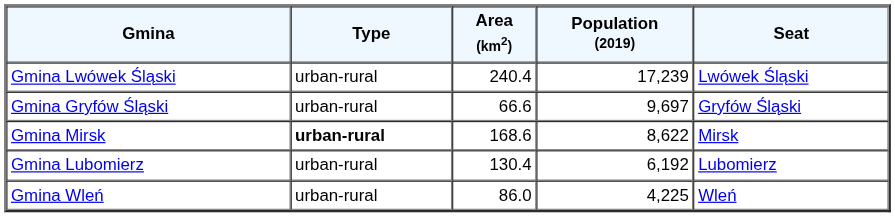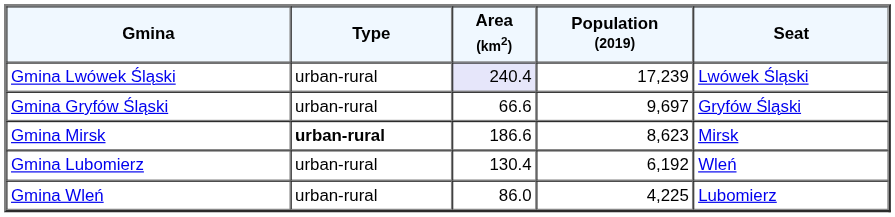 <table width="60%" border="2" cellpadding="3" cellspacing="0" style="font-size:90%;line-height:120%;">
 <tr bgcolor="F0F8FF">
 <td style="text-align:center;"><strong>Gmina</strong></td>
 <td style="text-align:center;"><strong>Type</strong></td>
 <td style="text-align:center;"><strong>Area<br><small>(km<sup>2</sup>)</small></strong></td>
 <td style="text-align:center;"><strong>Population<br><small>(2019)</small></strong></td>
 <td style="text-align:center;"><strong>Seat</strong></td>
 </tr>
 <tr>
 <td><a href='#'>Gmina Lwówek Śląski</a></td>
 <td>urban-rural</td>
-<td style="text-align:right;">240.4</td>
+<td style="background: lavender; text-align:right;">240.4</td>
 <td style="text-align:right;">17,239</td>
 <td><a href='#'>Lwówek Śląski</a></td>
 </tr>
 <tr>
 <td><a href='#'>Gmina Gryfów Śląski</a></td>
 <td>urban-rural</td>
 <td style="text-align:right;">66.6</td>
 <td style="text-align:right;">9,697</td>
 <td><a href='#'>Gryfów Śląski</a></td>
 </tr>
 <tr>
 <td><a href='#'>Gmina Mirsk</a></td>
 <td><strong>urban-rural</strong></td>
-<td style="text-align:right;">168.6</td>
-<td style="text-align:right;">8,622</td>
+<td style="text-align:right;">186.6</td>
+<td style="text-align:right;">8,623</td>
 <td><a href='#'>Mirsk</a></td>
 </tr>
 <tr>
 <td><a href='#'>Gmina Lubomierz</a></td>
 <td>urban-rural</td>
 <td style="text-align:right;">130.4</td>
 <td style="text-align:right;">6,192</td>
-<td><a href='#'>Lubomierz</a></td>
+<td><a href='#'>Wleń</a></td>
 </tr>
 <tr>
 <td><a href='#'>Gmina Wleń</a></td>
 <td>urban-rural</td>
 <td style="text-align:right;">86.0</td>
 <td style="text-align:right;">4,225</td>
-<td><a href='#'>Wleń</a></td>
+<td><a href='#'>Lubomierz</a></td>
 </tr>
 <tr>
 </tr>
 </table>
